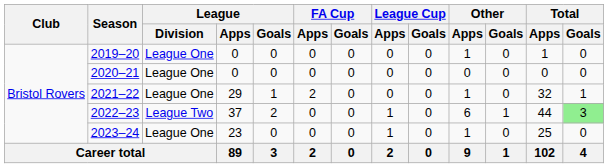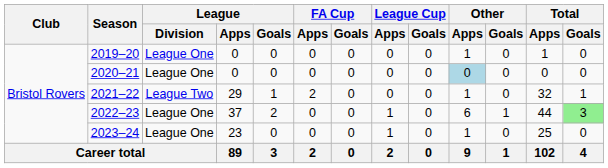 <table class="wikitable" style="text-align: center">
 <tr>
 <th rowspan="2">Club</th>
 <th rowspan="2">Season</th>
 <th colspan="3">League</th>
 <th colspan="2"><a href='#'>FA Cup</a></th>
 <th colspan="2"><a href='#'>League Cup</a></th>
 <th colspan="2">Other</th>
 <th colspan="2">Total</th>
 </tr>
 <tr>
 <th>Division</th>
 <th>Apps</th>
 <th>Goals</th>
 <th>Apps</th>
 <th>Goals</th>
 <th>Apps</th>
 <th>Goals</th>
 <th>Apps</th>
 <th>Goals</th>
 <th>Apps</th>
 <th>Goals</th>
 </tr>
 <tr>
 <td rowspan="5"><a href='#'>Bristol Rovers</a></td>
 <td><a href='#'>2019–20</a></td>
 <td><a href='#'>League One</a></td>
 <td>0</td>
 <td>0</td>
 <td>0</td>
 <td>0</td>
 <td>0</td>
 <td>0</td>
 <td>1</td>
 <td>0</td>
 <td>1</td>
 <td>0</td>
 </tr>
 <tr>
 <td><a href='#'>2020–21</a></td>
 <td>League One</td>
 <td>0</td>
 <td>0</td>
 <td>0</td>
 <td>0</td>
 <td>0</td>
 <td>0</td>
-<td>0</td>
+<td style="background: lightblue;">0</td>
 <td>0</td>
 <td>0</td>
 <td>0</td>
 </tr>
 <tr>
 <td><a href='#'>2021–22</a></td>
-<td>League One</td>
+<td><a href='#'>League Two</a></td>
 <td>29</td>
 <td>1</td>
 <td>2</td>
 <td>0</td>
 <td>0</td>
 <td>0</td>
 <td>1</td>
 <td>0</td>
 <td>32</td>
 <td>1</td>
 </tr>
 <tr>
 <td><a href='#'>2022–23</a></td>
-<td><a href='#'>League Two</a></td>
+<td>League One</td>
 <td>37</td>
 <td>2</td>
 <td>0</td>
 <td>0</td>
 <td>1</td>
 <td>0</td>
 <td>6</td>
 <td>1</td>
 <td>44</td>
 <td style="background: lightgreen;">3</td>
 </tr>
 <tr>
 <td><a href='#'>2023–24</a></td>
 <td>League One</td>
 <td>23</td>
 <td>0</td>
 <td>0</td>
 <td>0</td>
 <td>1</td>
 <td>0</td>
 <td>1</td>
 <td>0</td>
 <td>25</td>
 <td>0</td>
 </tr>
 <tr>
 <th colspan="3">Career total</th>
 <th>89</th>
 <th>3</th>
 <th>2</th>
 <th>0</th>
 <th>2</th>
 <th>0</th>
 <th>9</th>
 <th>1</th>
 <th>102</th>
 <th>4</th>
 </tr>
 </table>
